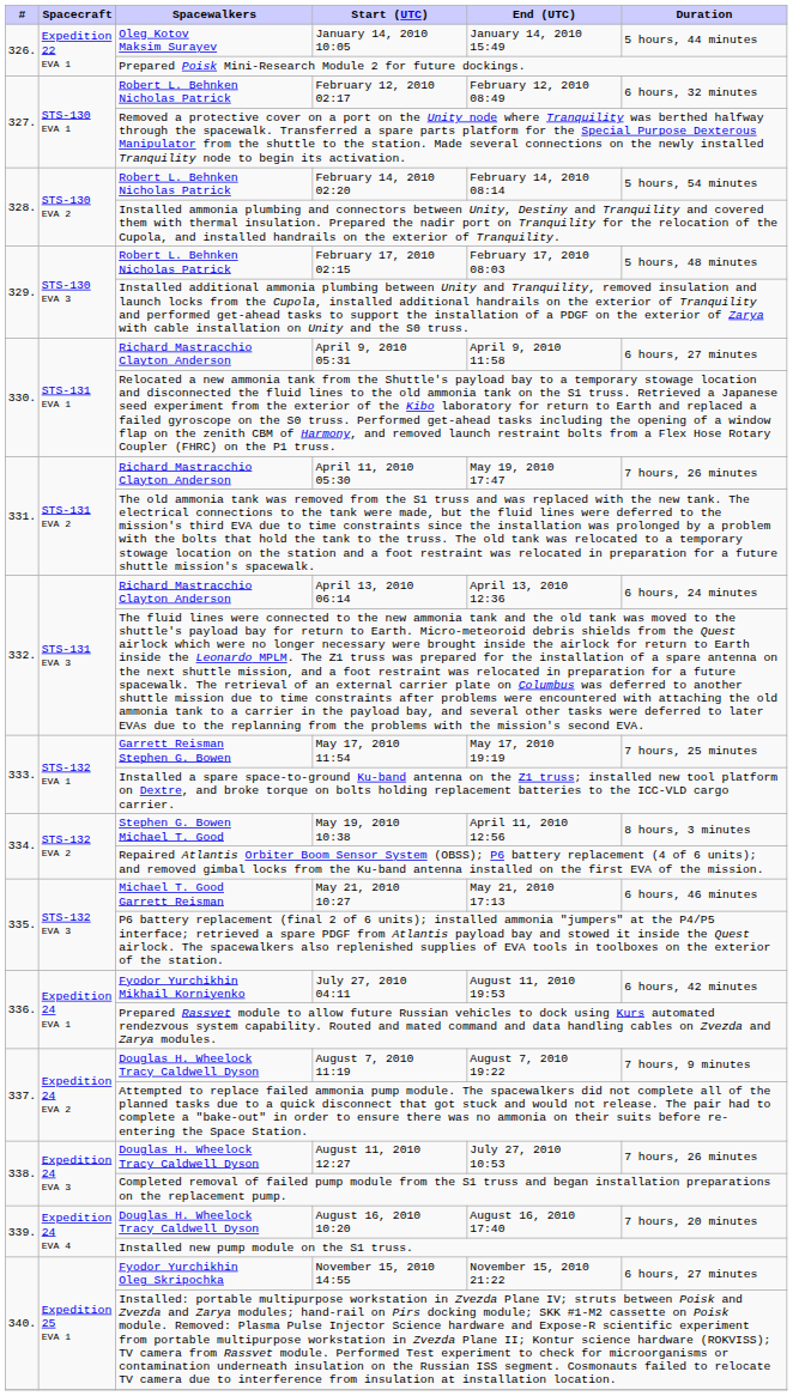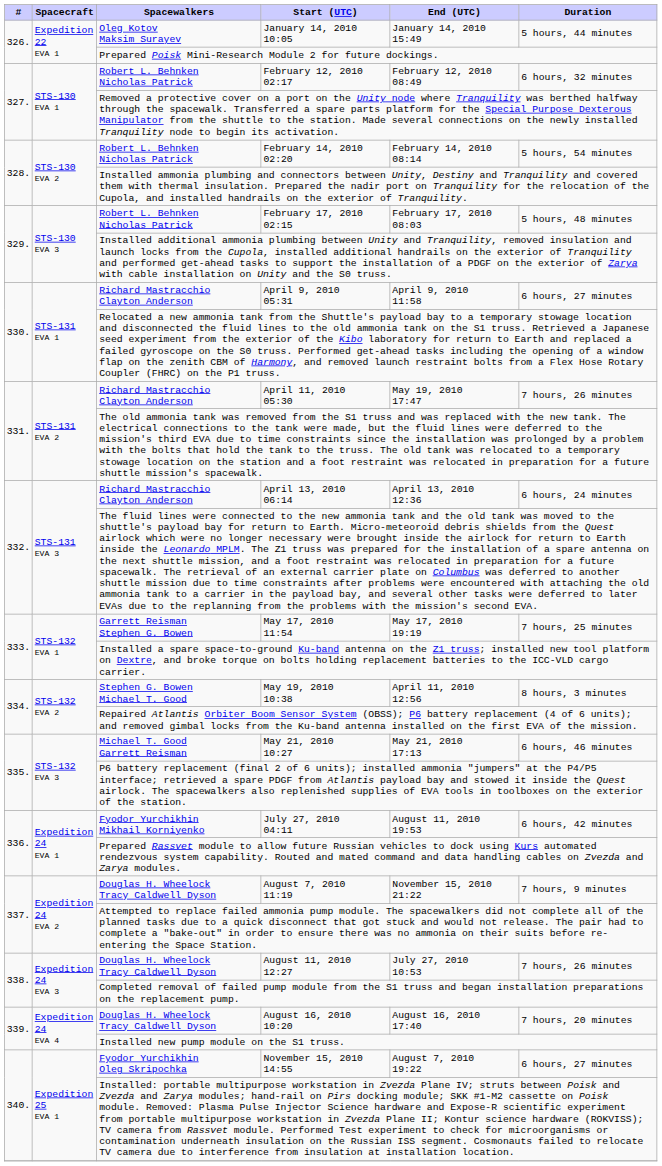 <table class="wikitable sticky-header">
 <tr>
 <th style="background:#ccf;">#</th>
 <th style="background:#ccf;">Spacecraft</th>
 <th style="background:#ccf;">Spacewalkers</th>
 <th style="background:#ccf;">Start (<a href='#'>UTC</a>)</th>
 <th style="background:#ccf;">End (UTC)</th>
 <th style="background:#ccf;">Duration</th>
 </tr>
 <tr>
 <td rowspan=2>326.</td>
 <td rowspan=2><a href='#'>Expedition 22</a><br><small>EVA 1</small><br></td>
 <td> <a href='#'>Oleg Kotov</a><br> <a href='#'>Maksim Surayev</a></td>
 <td>January 14, 2010<br>10:05</td>
 <td>January 14, 2010<br>15:49</td>
 <td>5 hours, 44 minutes</td>
 </tr>
 <tr>
 <td colspan=4>Prepared <em><a href='#'>Poisk</a></em> Mini-Research Module 2 for future dockings.</td>
 </tr>
 <tr>
 <td rowspan=2>327.</td>
 <td rowspan=2><a href='#'>STS-130</a><br><small>EVA 1</small><br></td>
 <td> <a href='#'>Robert L. Behnken</a><br> <a href='#'>Nicholas Patrick</a></td>
 <td>February 12, 2010<br>02:17</td>
 <td>February 12, 2010<br>08:49</td>
 <td>6 hours, 32 minutes</td>
 </tr>
 <tr>
 <td colspan=4>Removed a protective cover on a port on the <a href='#'><em>Unity</em> node</a> where <a href='#'><em>Tranquility</em></a> was berthed halfway through the spacewalk. Transferred a spare parts platform for the <a href='#'>Special Purpose Dexterous Manipulator</a> from the shuttle to the station. Made several connections on the newly installed <em>Tranquility</em> node to begin its activation.</td>
 </tr>
 <tr>
 <td rowspan=2>328.</td>
 <td rowspan=2><a href='#'>STS-130</a><br><small>EVA 2</small><br></td>
 <td> <a href='#'>Robert L. Behnken</a><br> <a href='#'>Nicholas Patrick</a></td>
 <td>February 14, 2010<br>02:20</td>
 <td>February 14, 2010<br>08:14</td>
 <td>5 hours, 54 minutes</td>
 </tr>
 <tr>
 <td colspan=4>Installed ammonia plumbing and connectors between <em>Unity</em>, <em>Destiny</em> and <em>Tranquility</em> and covered them with thermal insulation. Prepared the nadir port on <em>Tranquility</em> for the relocation of the Cupola, and installed handrails on the exterior of <em>Tranquility</em>.</td>
 </tr>
 <tr>
 <td rowspan=2>329.</td>
 <td rowspan=2><a href='#'>STS-130</a><br><small>EVA 3</small><br></td>
 <td> <a href='#'>Robert L. Behnken</a><br> <a href='#'>Nicholas Patrick</a></td>
 <td>February 17, 2010<br>02:15</td>
 <td>February 17, 2010<br>08:03</td>
 <td>5 hours, 48 minutes</td>
 </tr>
 <tr>
 <td colspan=4>Installed additional ammonia plumbing between <em>Unity</em> and <em>Tranquility</em>, removed insulation and launch locks from the <em>Cupola</em>, installed additional handrails on the exterior of <em>Tranquility</em> and performed get-ahead tasks to support the installation of a PDGF on the exterior of <em><a href='#'>Zarya</a></em> with cable installation on <em>Unity</em> and the S0 truss.</td>
 </tr>
 <tr>
 <td rowspan=2>330.</td>
 <td rowspan=2><a href='#'>STS-131</a><br><small>EVA 1</small><br></td>
 <td> <a href='#'>Richard Mastracchio</a><br> <a href='#'>Clayton Anderson</a></td>
 <td>April 9, 2010<br>05:31</td>
 <td>April 9, 2010<br>11:58</td>
 <td>6 hours, 27 minutes</td>
 </tr>
 <tr>
 <td colspan=4>Relocated a new ammonia tank from the Shuttle's payload bay to a temporary stowage location and disconnected the fluid lines to the old ammonia tank on the S1 truss. Retrieved a Japanese seed experiment from the exterior of the <a href='#'><em>Kibo</em></a> laboratory for return to Earth and replaced a failed gyroscope on the S0 truss. Performed get-ahead tasks including the opening of a window flap on the zenith CBM of <a href='#'><em>Harmony</em></a>, and removed launch restraint bolts from a Flex Hose Rotary Coupler (FHRC) on the P1 truss.</td>
 </tr>
 <tr>
 <td rowspan=2>331.</td>
 <td rowspan=2><a href='#'>STS-131</a><br><small>EVA 2</small><br></td>
 <td> <a href='#'>Richard Mastracchio</a><br> <a href='#'>Clayton Anderson</a></td>
 <td>April 11, 2010<br>05:30</td>
 <td>May 19, 2010<br>17:47</td>
 <td>7 hours, 26 minutes</td>
 </tr>
 <tr>
 <td colspan=4>The old ammonia tank was removed from the S1 truss and was replaced with the new tank. The electrical connections to the tank were made, but the fluid lines were deferred to the mission's third EVA due to time constraints since the installation was prolonged by a problem with the bolts that hold the tank to the truss. The old tank was relocated to a temporary stowage location on the station and a foot restraint was relocated in preparation for a future shuttle mission's spacewalk.</td>
 </tr>
 <tr>
 <td rowspan=2>332.</td>
 <td rowspan=2><a href='#'>STS-131</a><br><small>EVA 3</small><br></td>
 <td> <a href='#'>Richard Mastracchio</a><br> <a href='#'>Clayton Anderson</a></td>
 <td>April 13, 2010<br>06:14</td>
 <td>April 13, 2010<br>12:36</td>
 <td>6 hours, 24 minutes</td>
 </tr>
 <tr>
 <td colspan=4>The fluid lines were connected to the new ammonia tank and the old tank was moved to the shuttle's payload bay for return to Earth. Micro-meteoroid debris shields from the <em>Quest</em> airlock which were no longer necessary were brought inside the airlock for return to Earth inside the <a href='#'><em>Leonardo</em> MPLM</a>. The Z1 truss was prepared for the installation of a spare antenna on the next shuttle mission, and a foot restraint was relocated in preparation for a future spacewalk. The retrieval of an external carrier plate on <a href='#'><em>Columbus</em></a> was deferred to another shuttle mission due to time constraints after problems were encountered with attaching the old ammonia tank to a carrier in the payload bay, and several other tasks were deferred to later EVAs due to the replanning from the problems with the mission's second EVA.</td>
 </tr>
 <tr>
 <td rowspan=2>333.</td>
 <td rowspan=2><a href='#'>STS-132</a><br><small>EVA 1</small><br></td>
 <td> <a href='#'>Garrett Reisman</a><br> <a href='#'>Stephen G. Bowen</a></td>
 <td>May 17, 2010<br>11:54</td>
 <td>May 17, 2010<br>19:19</td>
 <td>7 hours, 25 minutes</td>
 </tr>
 <tr>
 <td colspan=4>Installed a spare space-to-ground <a href='#'>Ku-band</a> antenna on the <a href='#'>Z1 truss</a>; installed new tool platform on <a href='#'>Dextre</a>, and broke torque on bolts holding replacement batteries to the ICC-VLD cargo carrier.</td>
 </tr>
 <tr>
 <td rowspan=2>334.</td>
 <td rowspan=2><a href='#'>STS-132</a><br><small>EVA 2</small><br></td>
 <td> <a href='#'>Stephen G. Bowen</a><br> <a href='#'>Michael T. Good</a></td>
 <td>May 19, 2010<br>10:38</td>
 <td>April 11, 2010<br>12:56</td>
 <td>8 hours, 3 minutes</td>
 </tr>
 <tr>
 <td colspan=4>Repaired <em>Atlantis</em> <a href='#'>Orbiter Boom Sensor System</a> (OBSS); <a href='#'>P6</a> battery replacement (4 of 6 units); and removed gimbal locks from the Ku-band antenna installed on the first EVA of the mission.</td>
 </tr>
 <tr>
 <td rowspan=2>335.</td>
 <td rowspan=2><a href='#'>STS-132</a><br><small>EVA 3</small><br></td>
 <td> <a href='#'>Michael T. Good</a><br> <a href='#'>Garrett Reisman</a></td>
 <td>May 21, 2010<br>10:27</td>
 <td>May 21, 2010<br>17:13</td>
 <td>6 hours, 46 minutes</td>
 </tr>
 <tr>
 <td colspan=4>P6 battery replacement (final 2 of 6 units); installed ammonia "jumpers" at the P4/P5 interface; retrieved a spare PDGF from <em>Atlantis</em> payload bay and stowed it inside the <em>Quest</em> airlock. The spacewalkers also replenished supplies of EVA tools in toolboxes on the exterior of the station.</td>
 </tr>
 <tr>
 <td rowspan=2>336.</td>
 <td rowspan=2><a href='#'>Expedition 24</a><br><small>EVA 1</small><br></td>
 <td> <a href='#'>Fyodor Yurchikhin</a><br> <a href='#'>Mikhail Korniyenko</a></td>
 <td>July 27, 2010<br>04:11</td>
 <td>August 11, 2010<br>19:53</td>
 <td>6 hours, 42 minutes</td>
 </tr>
 <tr>
 <td colspan=4>Prepared <a href='#'><em>Rassvet</em></a> module to allow future Russian vehicles to dock using <a href='#'>Kurs</a> automated rendezvous system capability. Routed and mated command and data handling cables on <em>Zvezda</em> and <em>Zarya</em> modules.</td>
 </tr>
 <tr>
 <td rowspan=2>337.</td>
 <td rowspan=2><a href='#'>Expedition 24</a><br><small>EVA 2</small><br></td>
 <td> <a href='#'>Douglas H. Wheelock</a><br> <a href='#'>Tracy Caldwell Dyson</a></td>
 <td>August 7, 2010<br>11:19</td>
-<td>August 7, 2010<br>19:22</td>
+<td>November 15, 2010<br>21:22</td>
 <td>7 hours, 9 minutes</td>
 </tr>
 <tr>
 <td colspan=4>Attempted to replace failed ammonia pump module. The spacewalkers did not complete all of the planned tasks due to a quick disconnect that got stuck and would not release. The pair had to complete a "bake-out" in order to ensure there was no ammonia on their suits before re-entering the Space Station.</td>
 </tr>
 <tr>
 <td rowspan=2>338.</td>
 <td rowspan=2><a href='#'>Expedition 24</a><br><small>EVA 3</small><br></td>
 <td> <a href='#'>Douglas H. Wheelock</a><br> <a href='#'>Tracy Caldwell Dyson</a></td>
 <td>August 11, 2010<br>12:27</td>
 <td>July 27, 2010<br>10:53</td>
 <td>7 hours, 26 minutes</td>
 </tr>
 <tr>
 <td colspan=4>Completed removal of failed pump module from the S1 truss and began installation preparations on the replacement pump.</td>
 </tr>
 <tr>
 <td rowspan=2>339.</td>
 <td rowspan=2><a href='#'>Expedition 24</a><br><small>EVA 4</small><br></td>
 <td> <a href='#'>Douglas H. Wheelock</a><br> <a href='#'>Tracy Caldwell Dyson</a></td>
 <td>August 16, 2010<br>10:20</td>
 <td>August 16, 2010<br>17:40</td>
 <td>7 hours, 20 minutes</td>
 </tr>
 <tr>
 <td colspan=4>Installed new pump module on the S1 truss.</td>
 </tr>
 <tr>
 <td rowspan=2>340.</td>
 <td rowspan=2><a href='#'>Expedition 25</a><br><small>EVA 1</small><br></td>
 <td> <a href='#'>Fyodor Yurchikhin</a><br> <a href='#'>Oleg Skripochka</a></td>
 <td>November 15, 2010<br>14:55</td>
-<td>November 15, 2010<br>21:22</td>
+<td>August 7, 2010<br>19:22</td>
 <td>6 hours, 27 minutes</td>
 </tr>
 <tr>
 <td colspan=4>Installed: portable multipurpose workstation in <em>Zvezda</em> Plane IV; struts between <em>Poisk</em> and <em>Zvezda</em> and <em>Zarya</em> modules; hand-rail on <em>Pirs</em> docking module; SKK #1-M2 cassette on <em>Poisk</em> module. Removed: Plasma Pulse Injector Science hardware and Expose-R scientific experiment from portable multipurpose workstation in <em>Zvezda</em> Plane II; Kontur science hardware (ROKVISS); TV camera from <em>Rassvet</em> module. Performed Test experiment to check for microorganisms or contamination underneath insulation on the Russian ISS segment. Cosmonauts failed to relocate TV camera due to interference from insulation at installation location.</td>
 </tr>
 <tr>
 </tr>
 </table>
